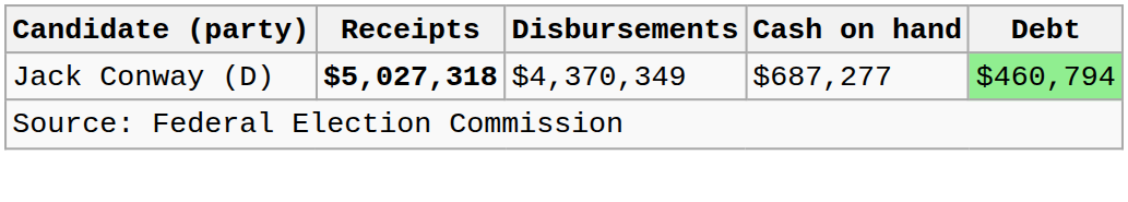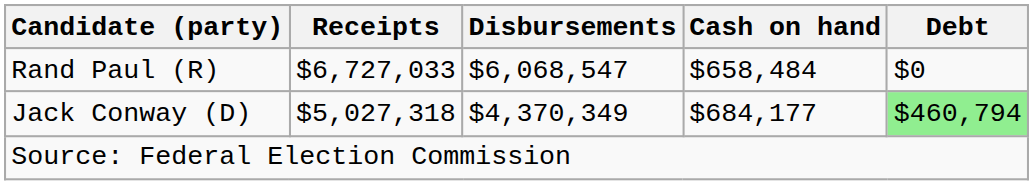 <table class="wikitable sortable">
 <tr>
 <th>Candidate (party)</th>
 <th>Receipts</th>
 <th>Disbursements</th>
 <th>Cash on hand</th>
 <th>Debt</th>
 </tr>
 <tr>
+<td>Rand Paul (R)</td>
+<td>$6,727,033</td>
+<td>$6,068,547</td>
+<td>$658,484</td>
+<td>$0</td>
+</tr>
+<tr>
 <td>Jack Conway (D)</td>
-<td><strong>$5,027,318</strong></td>
+<td>$5,027,318</td>
 <td>$4,370,349</td>
-<td>$687,277</td>
+<td>$684,177</td>
 <td style="background: lightgreen;">$460,794</td>
 </tr>
 <tr>
 <td colspan=5>Source: Federal Election Commission</td>
 </tr>
 </table>
